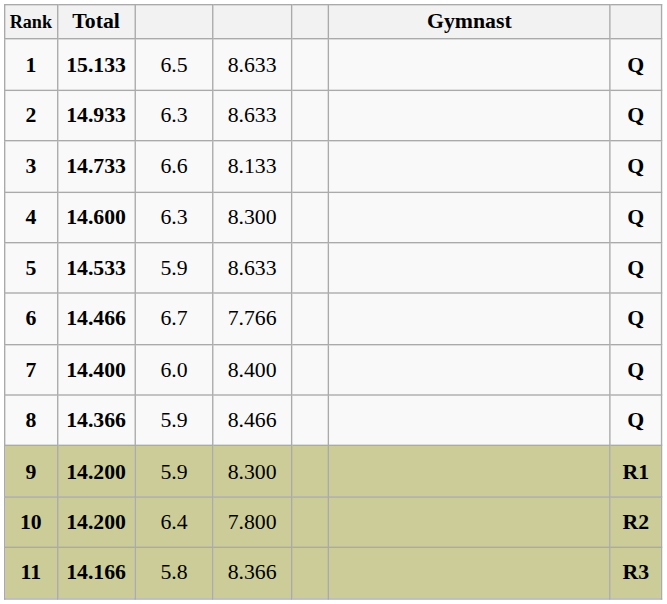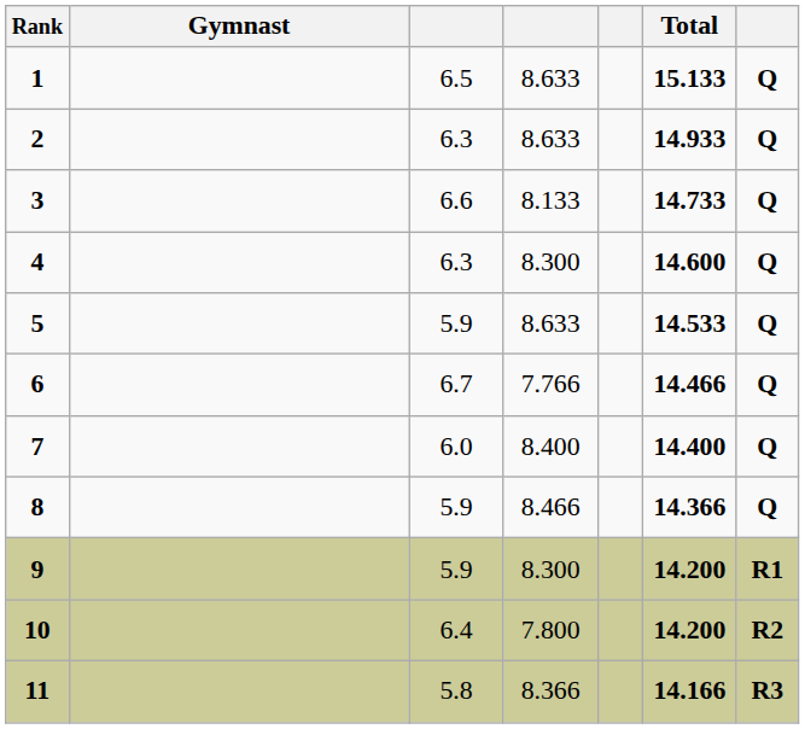 <table style="text-align:center;" class="wikitable sortable">
 <tr>
 <th scope="col" style="width:15px;"><small>Rank</small></th>
-<th scope="col" style="width:50px;">Total</th>
+<th scope="col" style="width:200px;">Gymnast</th>
 <th scope="col" style="width:50px;"><small></small></th>
 <th scope="col" style="width:50px;"><small></small></th>
 <th scope="col" style="width:20px;"><small></small></th>
-<th scope="col" style="width:200px;">Gymnast</th>
+<th scope="col" style="width:50px;">Total</th>
 <th scope="col" style="width:30px;"><small></small></th>
 </tr>
 <tr>
 <td scope="row" style="text-align:center"><strong>1</strong></td>
-<td><strong>15.133</strong></td>
+<td style="height:30px; text-align:left;"></td>
 <td>6.5</td>
 <td>8.633</td>
 <td></td>
-<td style="height:30px; text-align:left;"></td>
+<td><strong>15.133</strong></td>
 <td><strong>Q</strong></td>
 </tr>
 <tr>
 <td scope="row" style="text-align:center"><strong>2</strong></td>
-<td><strong>14.933</strong></td>
+<td style="height:30px; text-align:left;"></td>
 <td>6.3</td>
 <td>8.633</td>
 <td></td>
-<td style="height:30px; text-align:left;"></td>
+<td><strong>14.933</strong></td>
 <td><strong>Q</strong></td>
 </tr>
 <tr>
 <td scope="row" style="text-align:center"><strong>3</strong></td>
-<td><strong>14.733</strong></td>
+<td style="height:30px; text-align:left;"></td>
 <td>6.6</td>
 <td>8.133</td>
 <td></td>
-<td style="height:30px; text-align:left;"></td>
+<td><strong>14.733</strong></td>
 <td><strong>Q</strong></td>
 </tr>
 <tr>
 <td scope="row" style="text-align:center"><strong>4</strong></td>
-<td><strong>14.600</strong></td>
+<td style="height:30px; text-align:left;"></td>
 <td>6.3</td>
 <td>8.300</td>
 <td></td>
-<td style="height:30px; text-align:left;"></td>
+<td><strong>14.600</strong></td>
 <td><strong>Q</strong></td>
 </tr>
 <tr>
 <td scope="row" style="text-align:center"><strong>5</strong></td>
-<td><strong>14.533</strong></td>
+<td style="height:30px; text-align:left;"></td>
 <td>5.9</td>
 <td>8.633</td>
 <td></td>
-<td style="height:30px; text-align:left;"></td>
+<td><strong>14.533</strong></td>
 <td><strong>Q</strong></td>
 </tr>
 <tr>
 <td scope="row" style="text-align:center"><strong>6</strong></td>
-<td><strong>14.466</strong></td>
+<td style="height:30px; text-align:left;"></td>
 <td>6.7</td>
 <td>7.766</td>
 <td></td>
-<td style="height:30px; text-align:left;"></td>
+<td><strong>14.466</strong></td>
 <td><strong>Q</strong></td>
 </tr>
 <tr>
 <td scope="row" style="text-align:center"><strong>7</strong></td>
-<td><strong>14.400</strong></td>
+<td style="height:30px; text-align:left;"></td>
 <td>6.0</td>
 <td>8.400</td>
 <td></td>
-<td style="height:30px; text-align:left;"></td>
+<td><strong>14.400</strong></td>
 <td><strong>Q</strong></td>
 </tr>
 <tr>
 <td scope="row" style="text-align:center"><strong>8</strong></td>
-<td><strong>14.366</strong></td>
+<td style="height:30px; text-align:left;"></td>
 <td>5.9</td>
 <td>8.466</td>
 <td></td>
-<td style="height:30px; text-align:left;"></td>
+<td><strong>14.366</strong></td>
 <td><strong>Q</strong></td>
 </tr>
 <tr style="background:#cccc99;">
 <td scope="row" style="text-align:center"><strong>9</strong></td>
-<td><strong>14.200</strong></td>
+<td style="height:30px; text-align:left;"></td>
 <td>5.9</td>
 <td>8.300</td>
 <td></td>
-<td style="height:30px; text-align:left;"></td>
+<td><strong>14.200</strong></td>
 <td><strong>R1</strong></td>
 </tr>
 <tr style="background:#cccc99;">
 <td scope="row" style="text-align:center"><strong>10</strong></td>
-<td><strong>14.200</strong></td>
+<td style="height:30px; text-align:left;"></td>
 <td>6.4</td>
 <td>7.800</td>
 <td></td>
-<td style="height:30px; text-align:left;"></td>
+<td><strong>14.200</strong></td>
 <td><strong>R2</strong></td>
 </tr>
 <tr style="background:#cccc99;">
 <td scope="row" style="text-align:center"><strong>11</strong></td>
-<td><strong>14.166</strong></td>
+<td style="height:30px; text-align:left;"></td>
 <td>5.8</td>
 <td>8.366</td>
 <td></td>
-<td style="height:30px; text-align:left;"></td>
+<td><strong>14.166</strong></td>
 <td><strong>R3</strong></td>
 </tr>
 </table>
